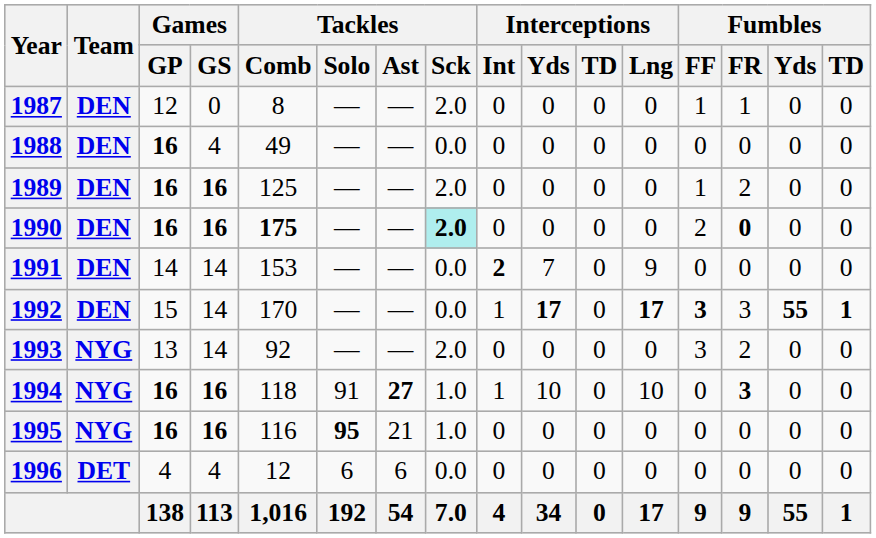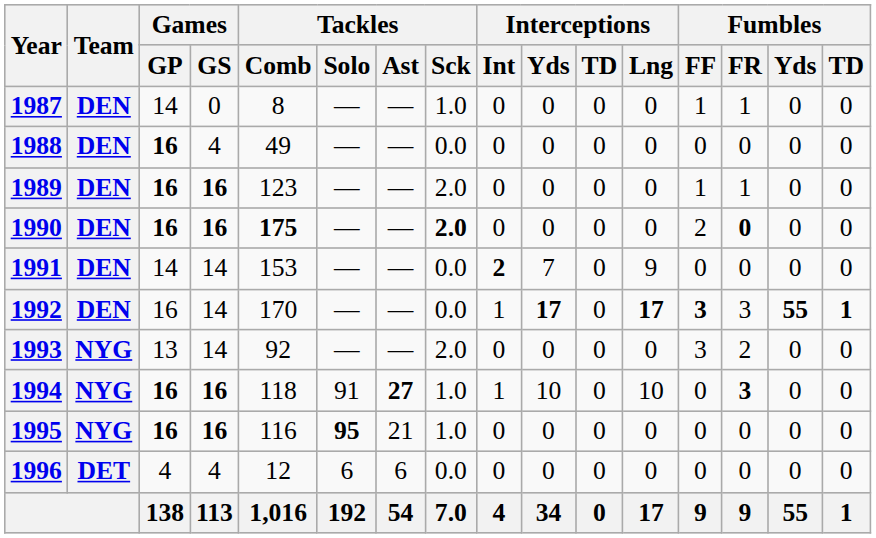 <table class="wikitable" style="text-align:center">
 <tr>
 <th rowspan="2">Year</th>
 <th rowspan="2">Team</th>
 <th colspan="2">Games</th>
 <th colspan="4">Tackles</th>
 <th colspan="4">Interceptions</th>
 <th colspan="4">Fumbles</th>
 </tr>
 <tr>
 <th>GP</th>
 <th>GS</th>
 <th>Comb</th>
 <th>Solo</th>
 <th>Ast</th>
 <th>Sck</th>
 <th>Int</th>
 <th>Yds</th>
 <th>TD</th>
 <th>Lng</th>
 <th>FF</th>
 <th>FR</th>
 <th>Yds</th>
 <th>TD</th>
 </tr>
 <tr>
 <th><a href='#'>1987</a></th>
 <th><a href='#'>DEN</a></th>
-<td>12</td>
+<td>14</td>
 <td>0</td>
 <td>8</td>
 <td>—</td>
 <td>—</td>
-<td>2.0</td>
+<td>1.0</td>
 <td>0</td>
 <td>0</td>
 <td>0</td>
 <td>0</td>
 <td>1</td>
 <td>1</td>
 <td>0</td>
 <td>0</td>
 </tr>
 <tr>
 <th><a href='#'>1988</a></th>
 <th><a href='#'>DEN</a></th>
 <td><strong>16</strong></td>
 <td>4</td>
 <td>49</td>
 <td>—</td>
 <td>—</td>
 <td>0.0</td>
 <td>0</td>
 <td>0</td>
 <td>0</td>
 <td>0</td>
 <td>0</td>
 <td>0</td>
 <td>0</td>
 <td>0</td>
 </tr>
 <tr>
 <th><a href='#'>1989</a></th>
 <th><a href='#'>DEN</a></th>
 <td><strong>16</strong></td>
 <td><strong>16</strong></td>
-<td>125</td>
+<td>123</td>
 <td>—</td>
 <td>—</td>
 <td>2.0</td>
 <td>0</td>
 <td>0</td>
 <td>0</td>
 <td>0</td>
 <td>1</td>
-<td>2</td>
+<td>1</td>
 <td>0</td>
 <td>0</td>
 </tr>
 <tr>
 <th><a href='#'>1990</a></th>
 <th><a href='#'>DEN</a></th>
 <td><strong>16</strong></td>
 <td><strong>16</strong></td>
 <td><strong>175</strong></td>
 <td>—</td>
 <td>—</td>
-<td style="background: paleturquoise;"><strong>2.0</strong></td>
+<td><strong>2.0</strong></td>
 <td>0</td>
 <td>0</td>
 <td>0</td>
 <td>0</td>
 <td>2</td>
 <td><strong>0</strong></td>
 <td>0</td>
 <td>0</td>
 </tr>
 <tr>
 <th><a href='#'>1991</a></th>
 <th><a href='#'>DEN</a></th>
 <td>14</td>
 <td>14</td>
 <td>153</td>
 <td>—</td>
 <td>—</td>
 <td>0.0</td>
 <td><strong>2</strong></td>
 <td>7</td>
 <td>0</td>
 <td>9</td>
 <td>0</td>
 <td>0</td>
 <td>0</td>
 <td>0</td>
 </tr>
 <tr>
 <th><a href='#'>1992</a></th>
 <th><a href='#'>DEN</a></th>
-<td>15</td>
+<td>16</td>
 <td>14</td>
 <td>170</td>
 <td>—</td>
 <td>—</td>
 <td>0.0</td>
 <td>1</td>
 <td><strong>17</strong></td>
 <td>0</td>
 <td><strong>17</strong></td>
 <td><strong>3</strong></td>
 <td>3</td>
 <td><strong>55</strong></td>
 <td><strong>1</strong></td>
 </tr>
 <tr>
 <th><a href='#'>1993</a></th>
 <th><a href='#'>NYG</a></th>
 <td>13</td>
 <td>14</td>
 <td>92</td>
 <td>—</td>
 <td>—</td>
 <td>2.0</td>
 <td>0</td>
 <td>0</td>
 <td>0</td>
 <td>0</td>
 <td>3</td>
 <td>2</td>
 <td>0</td>
 <td>0</td>
 </tr>
 <tr>
 <th><a href='#'>1994</a></th>
 <th><a href='#'>NYG</a></th>
 <td><strong>16</strong></td>
 <td><strong>16</strong></td>
 <td>118</td>
 <td>91</td>
 <td><strong>27</strong></td>
 <td>1.0</td>
 <td>1</td>
 <td>10</td>
 <td>0</td>
 <td>10</td>
 <td>0</td>
 <td><strong>3</strong></td>
 <td>0</td>
 <td>0</td>
 </tr>
 <tr>
 <th><a href='#'>1995</a></th>
 <th><a href='#'>NYG</a></th>
 <td><strong>16</strong></td>
 <td><strong>16</strong></td>
 <td>116</td>
 <td><strong>95</strong></td>
 <td>21</td>
 <td>1.0</td>
 <td>0</td>
 <td>0</td>
 <td>0</td>
 <td>0</td>
 <td>0</td>
 <td>0</td>
 <td>0</td>
 <td>0</td>
 </tr>
 <tr>
 <th><a href='#'>1996</a></th>
 <th><a href='#'>DET</a></th>
 <td>4</td>
 <td>4</td>
 <td>12</td>
 <td>6</td>
 <td>6</td>
 <td>0.0</td>
 <td>0</td>
 <td>0</td>
 <td>0</td>
 <td>0</td>
 <td>0</td>
 <td>0</td>
 <td>0</td>
 <td>0</td>
 </tr>
 <tr>
 <th colspan="2"></th>
 <th>138</th>
 <th>113</th>
 <th>1,016</th>
 <th>192</th>
 <th>54</th>
 <th>7.0</th>
 <th>4</th>
 <th>34</th>
 <th>0</th>
 <th>17</th>
 <th>9</th>
 <th>9</th>
 <th>55</th>
 <th>1</th>
 </tr>
 </table>
